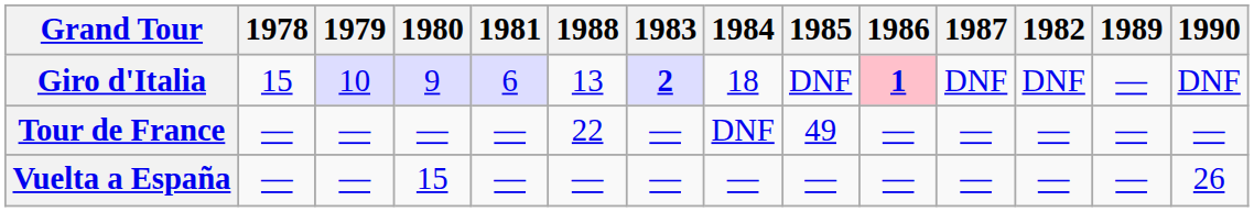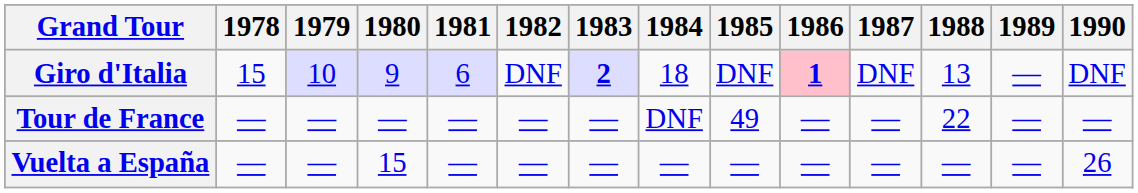 <table class="wikitable plainrowheaders">
 <tr>
 <th scope="col"><a href='#'>Grand Tour</a></th>
 <th scope="col">1978</th>
 <th scope="col">1979</th>
 <th scope="col">1980</th>
 <th scope="col">1981</th>
-<th scope="col">1988</th>
+<th scope="col">1982</th>
 <th scope="col">1983</th>
 <th scope="col">1984</th>
 <th scope="col">1985</th>
 <th scope="col">1986</th>
 <th scope="col">1987</th>
-<th scope="col">1982</th>
+<th scope="col">1988</th>
 <th scope="col">1989</th>
 <th scope="col">1990</th>
 </tr>
 <tr style="text-align:center;">
 <th scope="row"> <a href='#'>Giro d'Italia</a></th>
 <td><a href='#'>15</a></td>
 <td style="background:#ddddff;"><a href='#'>10</a></td>
 <td style="background:#ddddff;"><a href='#'>9</a></td>
 <td style="background:#ddddff;"><a href='#'>6</a></td>
-<td><a href='#'>13</a></td>
+<td><a href='#'>DNF</a></td>
 <td style="background:#ddddff;"><a href='#'><strong>2</strong></a></td>
 <td><a href='#'>18</a></td>
 <td><a href='#'>DNF</a></td>
 <td style="background:pink;"><a href='#'><strong>1</strong></a></td>
 <td><a href='#'>DNF</a></td>
-<td><a href='#'>DNF</a></td>
+<td><a href='#'>13</a></td>
 <td><a href='#'>—</a></td>
 <td><a href='#'>DNF</a></td>
 </tr>
 <tr style="text-align:center;">
 <th scope="row"> <a href='#'>Tour de France</a></th>
 <td><a href='#'>—</a></td>
 <td><a href='#'>—</a></td>
 <td><a href='#'>—</a></td>
 <td><a href='#'>—</a></td>
-<td><a href='#'>22</a></td>
+<td><a href='#'>—</a></td>
 <td><a href='#'>—</a></td>
 <td><a href='#'>DNF</a></td>
 <td><a href='#'>49</a></td>
 <td><a href='#'>—</a></td>
 <td><a href='#'>—</a></td>
-<td><a href='#'>—</a></td>
+<td><a href='#'>22</a></td>
 <td><a href='#'>—</a></td>
 <td><a href='#'>—</a></td>
 </tr>
 <tr style="text-align:center;">
 <th scope="row"> <a href='#'>Vuelta a España</a></th>
 <td><a href='#'>—</a></td>
 <td><a href='#'>—</a></td>
 <td><a href='#'>15</a></td>
 <td><a href='#'>—</a></td>
 <td><a href='#'>—</a></td>
 <td><a href='#'>—</a></td>
 <td><a href='#'>—</a></td>
 <td><a href='#'>—</a></td>
 <td><a href='#'>—</a></td>
 <td><a href='#'>—</a></td>
 <td><a href='#'>—</a></td>
 <td><a href='#'>—</a></td>
 <td><a href='#'>26</a></td>
 </tr>
 </table>
